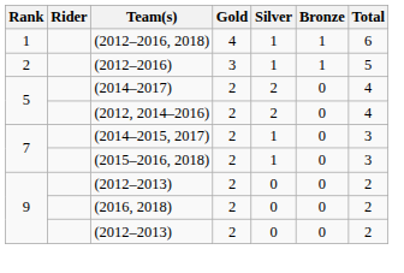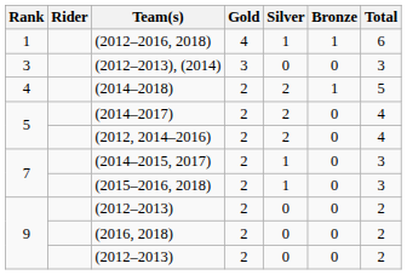 <table class="wikitable" style="text-align: center">
 <tr>
 <th>Rank</th>
 <th>Rider</th>
 <th>Team(s)</th>
 <th>Gold</th>
 <th>Silver</th>
 <th>Bronze</th>
 <th>Total</th>
 </tr>
 <tr>
 <td>1</td>
 <td align=left></td>
 <td align=left> (2012–2016, 2018)</td>
 <td>4</td>
 <td>1</td>
 <td>1</td>
 <td>6</td>
 </tr>
 <tr>
+<td>3</td>
+<td align=left></td>
+<td align=left> (2012–2013),  (2014)</td>
+<td>3</td>
+<td>0</td>
+<td>0</td>
+<td>3</td>
+</tr>
+<tr>
+<td>4</td>
+<td align=left></td>
+<td align=left> (2014–2018)</td>
 <td>2</td>
-<td align=left></td>
-<td align=left> (2012–2016)</td>
-<td>3</td>
-<td>1</td>
+<td>2</td>
 <td>1</td>
 <td>5</td>
 </tr>
 <tr>
 <td rowspan=2>5</td>
 <td align=left></td>
 <td align=left> (2014–2017)</td>
 <td>2</td>
 <td>2</td>
 <td>0</td>
 <td>4</td>
 </tr>
 <tr>
 <td align=left></td>
 <td align=left> (2012, 2014–2016)</td>
 <td>2</td>
 <td>2</td>
 <td>0</td>
 <td>4</td>
 </tr>
 <tr>
 <td rowspan=2>7</td>
 <td align=left></td>
 <td align=left> (2014–2015, 2017)</td>
 <td>2</td>
 <td>1</td>
 <td>0</td>
 <td>3</td>
 </tr>
 <tr>
 <td align=left></td>
 <td align=left> (2015–2016, 2018)</td>
 <td>2</td>
 <td>1</td>
 <td>0</td>
 <td>3</td>
 </tr>
 <tr>
 <td rowspan=3>9</td>
 <td align=left></td>
 <td align=left> (2012–2013)</td>
 <td>2</td>
 <td>0</td>
 <td>0</td>
 <td>2</td>
 </tr>
 <tr>
 <td align=left></td>
 <td align=left> (2016, 2018)</td>
 <td>2</td>
 <td>0</td>
 <td>0</td>
 <td>2</td>
 </tr>
 <tr>
 <td align=left></td>
 <td align=left> (2012–2013)</td>
 <td>2</td>
 <td>0</td>
 <td>0</td>
 <td>2</td>
 </tr>
 </table>
